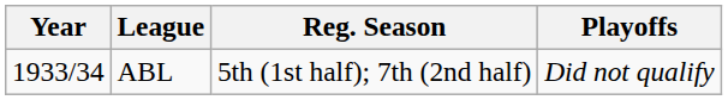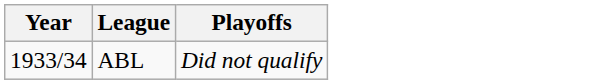 <table class="wikitable">
 <tr>
 <th>Year</th>
 <th>League</th>
-<th>Reg. Season</th>
 <th>Playoffs</th>
 </tr>
 <tr>
 <td>1933/34</td>
 <td>ABL</td>
-<td>5th (1st half); 7th (2nd half)</td>
 <td><em>Did not qualify</em></td>
 </tr>
 </table>
